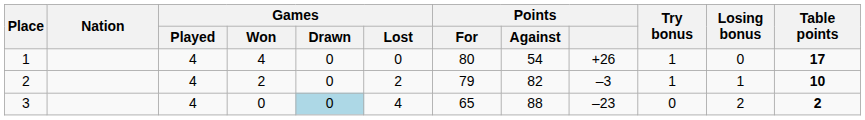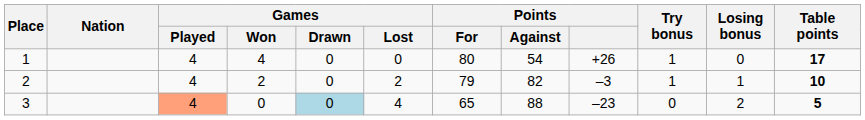 <table class="wikitable" style="text-align:center">
 <tr>
 <th rowspan="2" style="width:5%">Place</th>
 <th rowspan="2">Nation</th>
 <th colspan="4" style="width:32%">Games</th>
 <th colspan="3" style="width:18%">Points</th>
 <th rowspan="2" style="width:8%">Try<br>bonus</th>
 <th rowspan="2" style="width:8%">Losing<br>bonus</th>
 <th rowspan="2" style="width:10%">Table<br>points</th>
 </tr>
 <tr>
 <th style="width:8%">Played</th>
 <th style="width:8%">Won</th>
 <th style="width:8%">Drawn</th>
 <th style="width:8%">Lost</th>
 <th style="width:8%">For</th>
 <th style="width:8%">Against</th>
 <th style="width:8%"></th>
 </tr>
 <tr>
 <td>1</td>
 <td align="left"></td>
 <td>4</td>
 <td>4</td>
 <td>0</td>
 <td>0</td>
 <td>80</td>
 <td>54</td>
 <td>+26</td>
 <td>1</td>
 <td>0</td>
 <td><strong>17</strong></td>
 </tr>
 <tr>
 <td>2</td>
 <td align="left"></td>
 <td>4</td>
 <td>2</td>
 <td>0</td>
 <td>2</td>
 <td>79</td>
 <td>82</td>
 <td>–3</td>
 <td>1</td>
 <td>1</td>
 <td><strong>10</strong></td>
 </tr>
 <tr>
 <td>3</td>
 <td align="left"></td>
-<td>4</td>
+<td style="background: lightsalmon;">4</td>
 <td>0</td>
 <td style="background: lightblue;">0</td>
 <td>4</td>
 <td>65</td>
 <td>88</td>
 <td>–23</td>
 <td>0</td>
 <td>2</td>
-<td><strong>2</strong></td>
+<td><strong>5</strong></td>
 </tr>
 </table>
